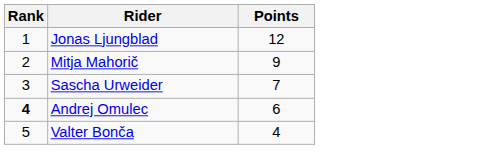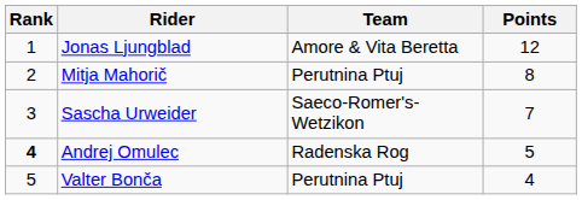 <table class="wikitable">
 <tr>
 <th>Rank</th>
 <th>Rider</th>
+<th>Team</th>
 <th>Points</th>
 </tr>
 <tr>
 <td align=center>1</td>
 <td width=200> <a href='#'>Jonas Ljungblad</a> </td>
+<td width=169>Amore & Vita Beretta</td>
 <td width=76 align=center>12</td>
 </tr>
 <tr>
 <td align=center>2</td>
 <td> <a href='#'>Mitja Mahorič</a> </td>
-<td align=center>9</td>
+<td>Perutnina Ptuj</td>
+<td align=center>8</td>
 </tr>
 <tr>
 <td align=center>3</td>
 <td> <a href='#'>Sascha Urweider</a></td>
+<td>Saeco-Romer's-Wetzikon</td>
 <td align=center>7</td>
 </tr>
 <tr>
 <td align=center><strong>4</strong></td>
 <td> <a href='#'>Andrej Omulec</a></td>
-<td align=center>6</td>
+<td>Radenska Rog</td>
+<td align=center>5</td>
 </tr>
 <tr>
 <td align=center>5</td>
 <td> <a href='#'>Valter Bonča</a></td>
+<td>Perutnina Ptuj</td>
 <td align=center>4</td>
 </tr>
 </table>
